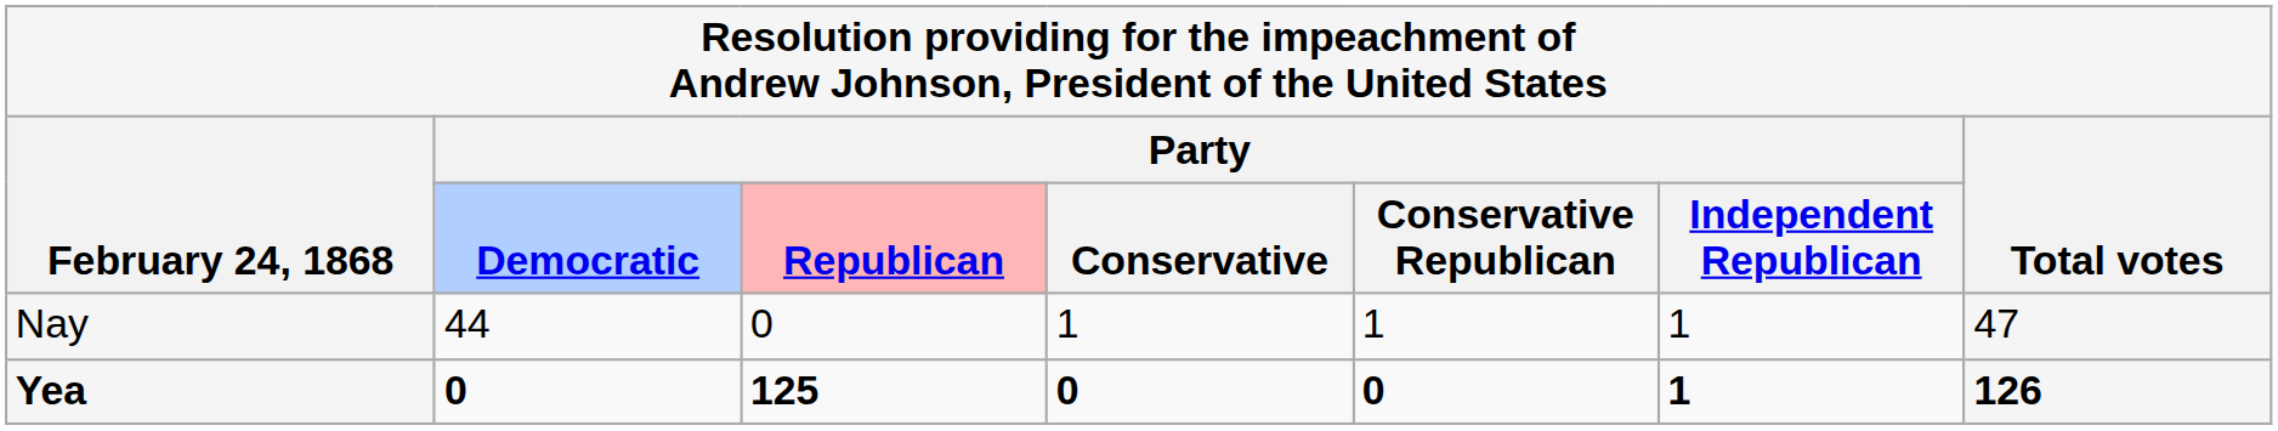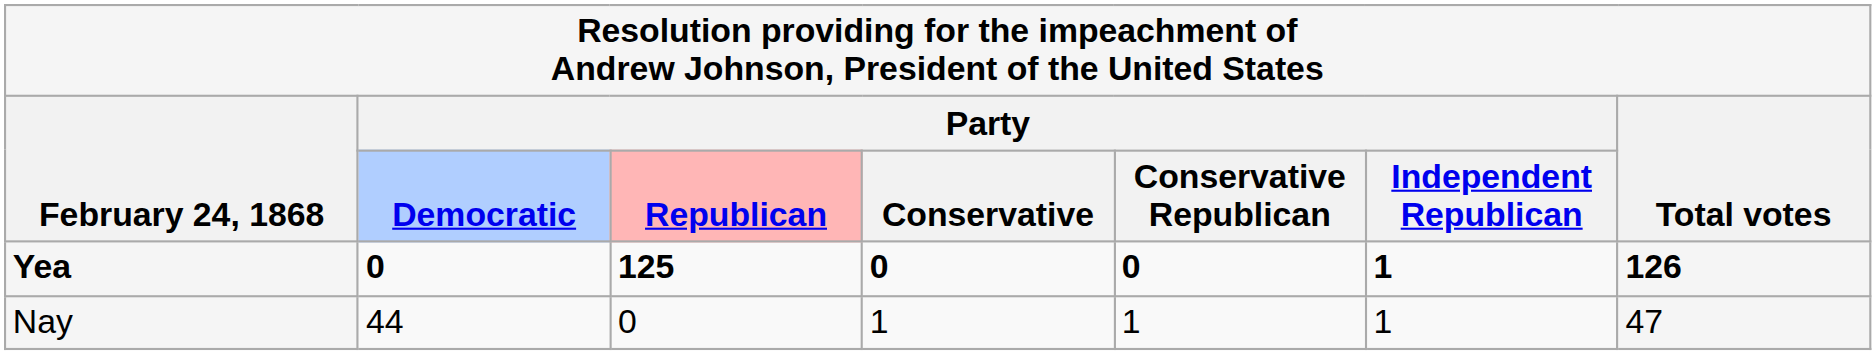 <table class="wikitable">
 <tr>
 <th colspan=7 style="background:#f5f5f5">Resolution providing for the impeachment of<br>Andrew Johnson, President of the United States<br></th>
 </tr>
 <tr style="vertical-align:bottom;">
 <th rowspan=2>February 24, 1868</th>
 <th colspan=5>Party</th>
 <th rowspan=2>Total votes</th>
 </tr>
 <tr style="vertical-align:bottom;">
 <th style="background:#b0ceff;"><a href='#'>Democratic</a></th>
 <th style="background:#ffb6b6;"><a href='#'>Republican</a></th>
 <th>Conservative</th>
 <th>Conservative Republican</th>
 <th><a href='#'>Independent Republican</a></th>
 </tr>
 <tr>
+<td style="width: 10em; background:#F5F5F5"><strong>Yea</strong></td>
+<td style="width: 7em;"><strong>0</strong></td>
+<td style="width: 7em;"><strong>125</strong></td>
+<td style="width: 7em;"><strong>0</strong></td>
+<td style="width: 7em;"><strong>0</strong></td>
+<td style="width: 7em;"><strong>1</strong></td>
+<td style="width: 7em; background:#F5F5F5"><strong>126</strong></td>
+</tr>
+<tr>
 <td style="background:#F5F5F5">Nay</td>
 <td>44</td>
 <td>0</td>
 <td>1</td>
 <td>1</td>
 <td>1</td>
 <td style="background:#F5F5F5">47</td>
 </tr>
-<tr>
-<td style="width: 10em; background:#F5F5F5"><strong>Yea</strong></td>
-<td style="width: 7em;"><strong>0</strong></td>
-<td style="width: 7em;"><strong>125</strong></td>
-<td style="width: 7em;"><strong>0</strong></td>
-<td style="width: 7em;"><strong>0</strong></td>
-<td style="width: 7em;"><strong>1</strong></td>
-<td style="width: 7em; background:#F5F5F5"><strong>126</strong></td>
-</tr>
 </table>
